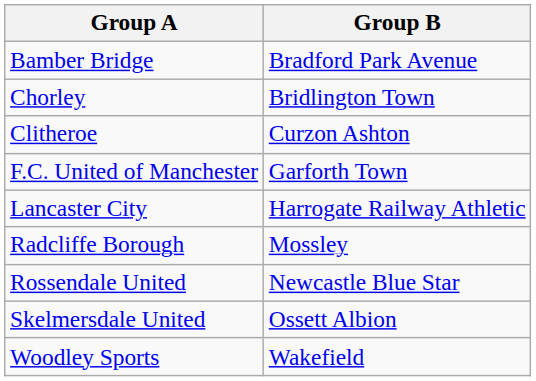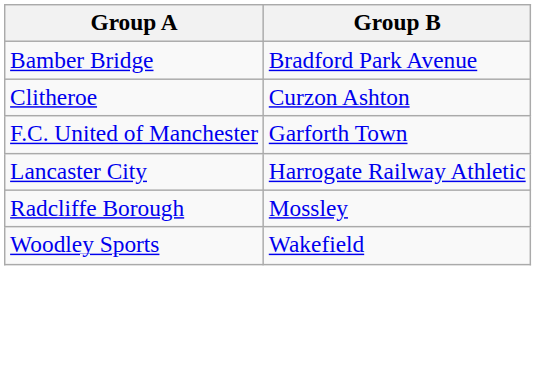 <table class="wikitable">
 <tr>
 <th>Group A</th>
 <th>Group B</th>
 </tr>
 <tr>
 <td><a href='#'>Bamber Bridge</a></td>
 <td><a href='#'>Bradford Park Avenue</a></td>
-</tr>
-<tr>
-<td><a href='#'>Chorley</a></td>
-<td><a href='#'>Bridlington Town</a></td>
 </tr>
 <tr>
 <td><a href='#'>Clitheroe</a></td>
 <td><a href='#'>Curzon Ashton</a></td>
 </tr>
 <tr>
 <td><a href='#'>F.C. United of Manchester</a></td>
 <td><a href='#'>Garforth Town</a></td>
 </tr>
 <tr>
 <td><a href='#'>Lancaster City</a></td>
 <td><a href='#'>Harrogate Railway Athletic</a></td>
 </tr>
 <tr>
 <td><a href='#'>Radcliffe Borough</a></td>
 <td><a href='#'>Mossley</a></td>
 </tr>
 <tr>
-<td><a href='#'>Rossendale United</a></td>
-<td><a href='#'>Newcastle Blue Star</a></td>
-</tr>
-<tr>
-<td><a href='#'>Skelmersdale United</a></td>
-<td><a href='#'>Ossett Albion</a></td>
-</tr>
-<tr>
 <td><a href='#'>Woodley Sports</a></td>
 <td><a href='#'>Wakefield</a></td>
 </tr>
 </table>
